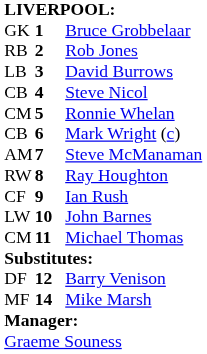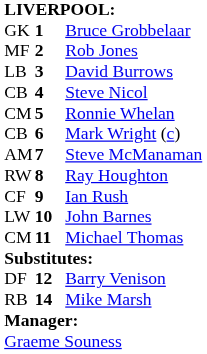 <table style="font-size: 90%" cellspacing="0" cellpadding="0" align=center>
 <tr>
 <td colspan="4"><strong>LIVERPOOL:</strong></td>
 </tr>
 <tr>
 <th width=25></th>
 <th width=25></th>
 </tr>
 <tr>
 <td>GK</td>
 <td><strong>1</strong></td>
 <td> <a href='#'>Bruce Grobbelaar</a></td>
 </tr>
 <tr>
-<td>RB</td>
+<td>MF</td>
 <td><strong>2</strong></td>
 <td> <a href='#'>Rob Jones</a></td>
 </tr>
 <tr>
 <td>LB</td>
 <td><strong>3</strong></td>
 <td> <a href='#'>David Burrows</a></td>
 <td></td>
 <td></td>
 </tr>
 <tr>
 <td>CB</td>
 <td><strong>4</strong></td>
 <td> <a href='#'>Steve Nicol</a></td>
 </tr>
 <tr>
 <td>CM</td>
 <td><strong>5</strong></td>
 <td> <a href='#'>Ronnie Whelan</a></td>
 </tr>
 <tr>
 <td>CB</td>
 <td><strong>6</strong></td>
 <td> <a href='#'>Mark Wright</a> (<a href='#'>c</a>)</td>
 </tr>
 <tr>
 <td>AM</td>
 <td><strong>7</strong></td>
 <td> <a href='#'>Steve McManaman</a></td>
 </tr>
 <tr>
 <td>RW</td>
 <td><strong>8</strong></td>
 <td> <a href='#'>Ray Houghton</a></td>
 <td></td>
 <td></td>
 </tr>
 <tr>
 <td>CF</td>
 <td><strong>9</strong></td>
 <td> <a href='#'>Ian Rush</a></td>
 </tr>
 <tr>
 <td>LW</td>
 <td><strong>10</strong></td>
 <td> <a href='#'>John Barnes</a></td>
 </tr>
 <tr>
 <td>CM</td>
 <td><strong>11</strong></td>
 <td> <a href='#'>Michael Thomas</a></td>
 </tr>
 <tr>
 <td colspan=3><strong>Substitutes:</strong></td>
 </tr>
 <tr>
 <td>DF</td>
 <td><strong>12</strong></td>
 <td> <a href='#'>Barry Venison</a></td>
 <td></td>
 <td></td>
 </tr>
 <tr>
-<td>MF</td>
+<td>RB</td>
 <td><strong>14</strong></td>
 <td> <a href='#'>Mike Marsh</a></td>
 <td></td>
 <td></td>
 </tr>
 <tr>
 <td colspan=3><strong>Manager:</strong></td>
 </tr>
 <tr>
 <td colspan=4> <a href='#'>Graeme Souness</a></td>
 </tr>
 </table>
